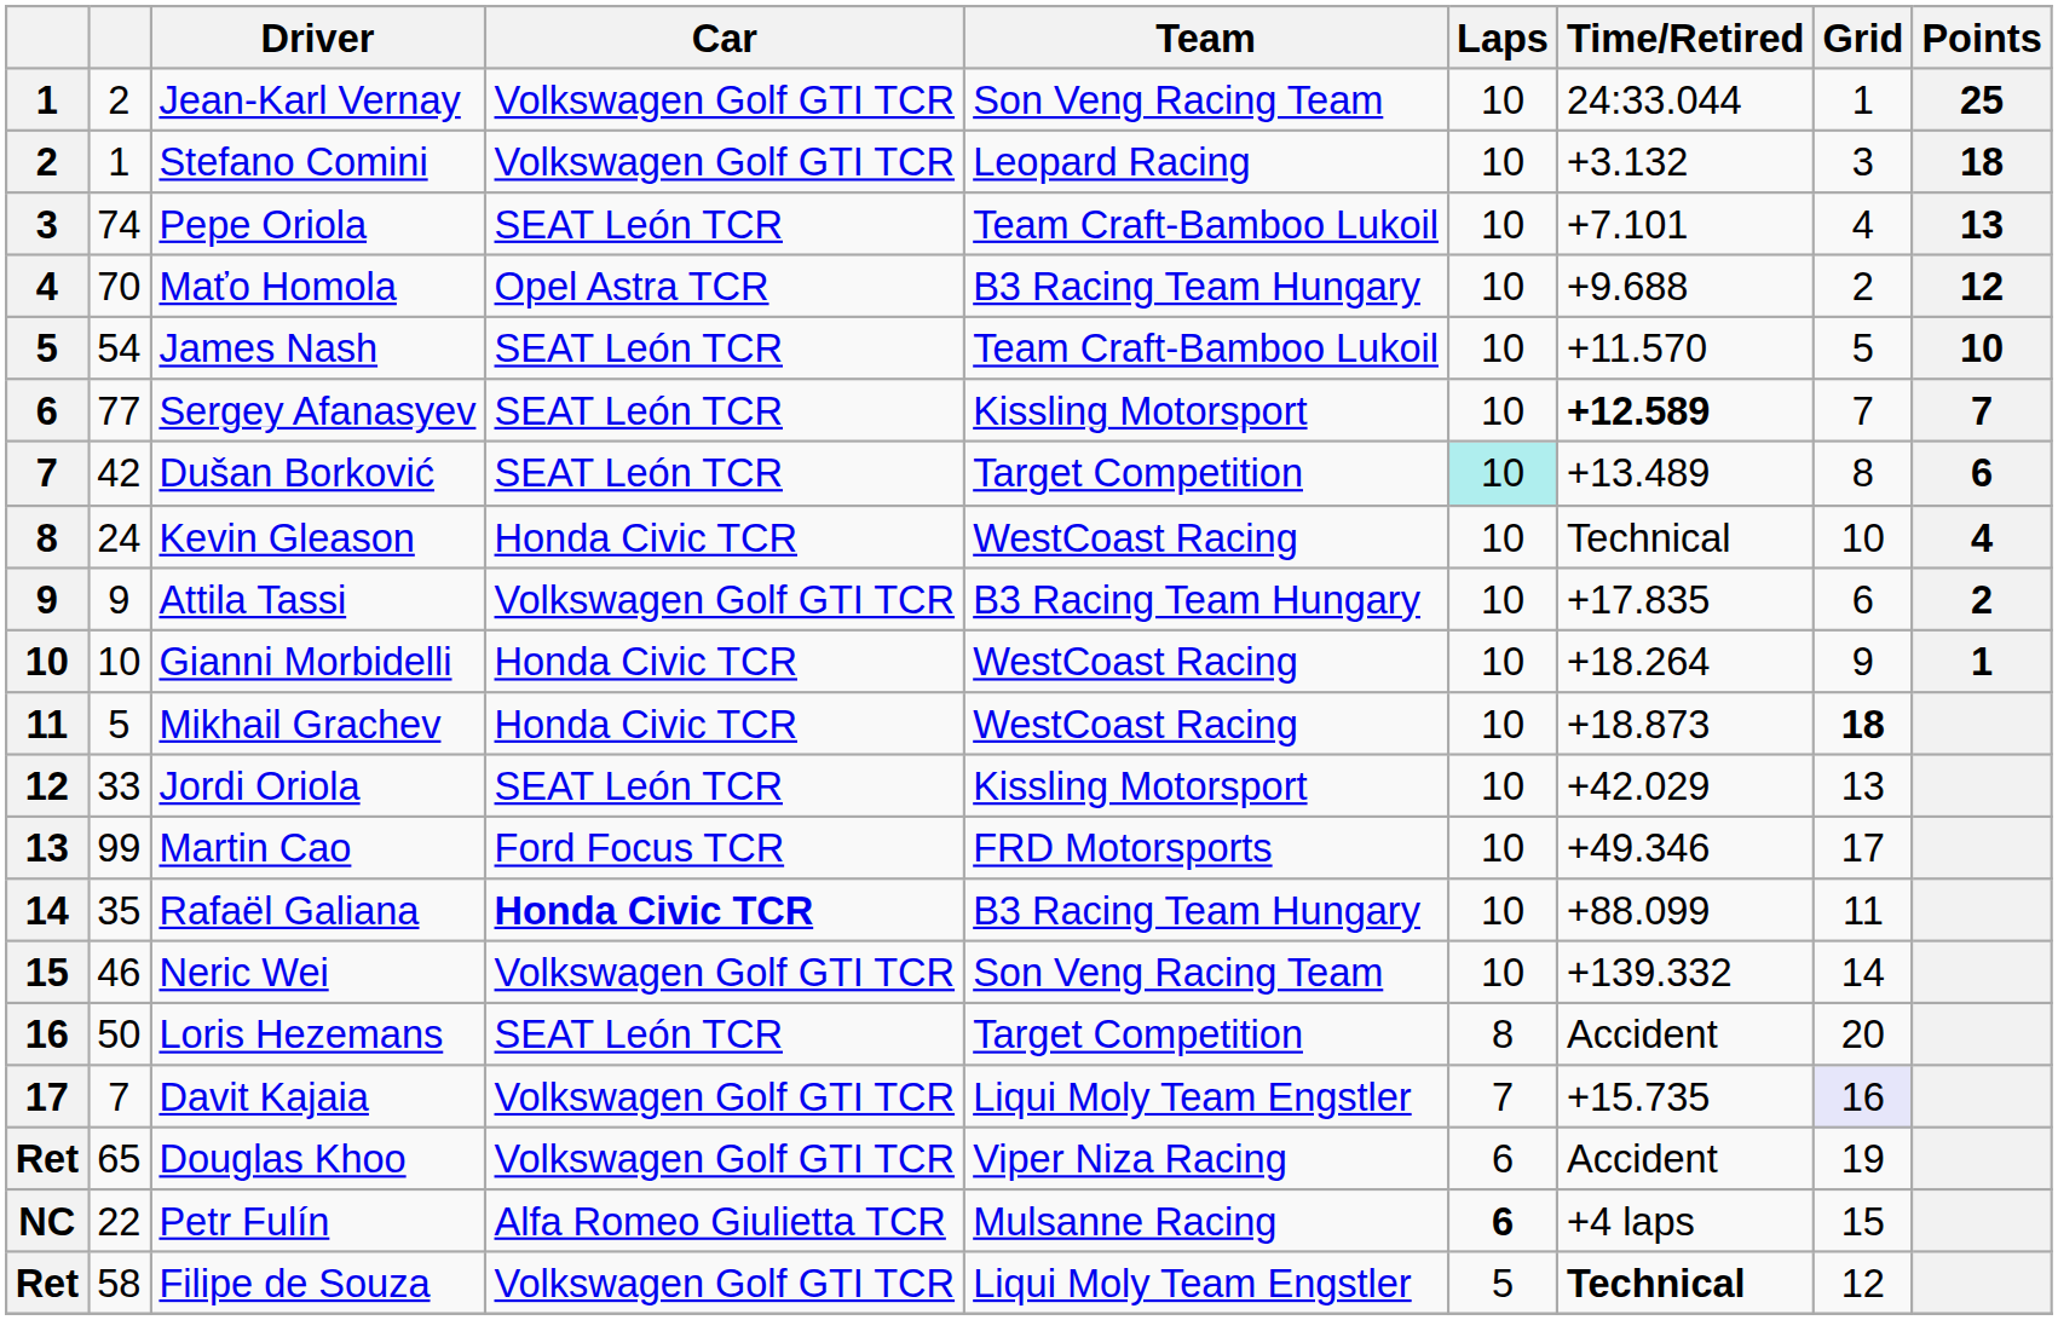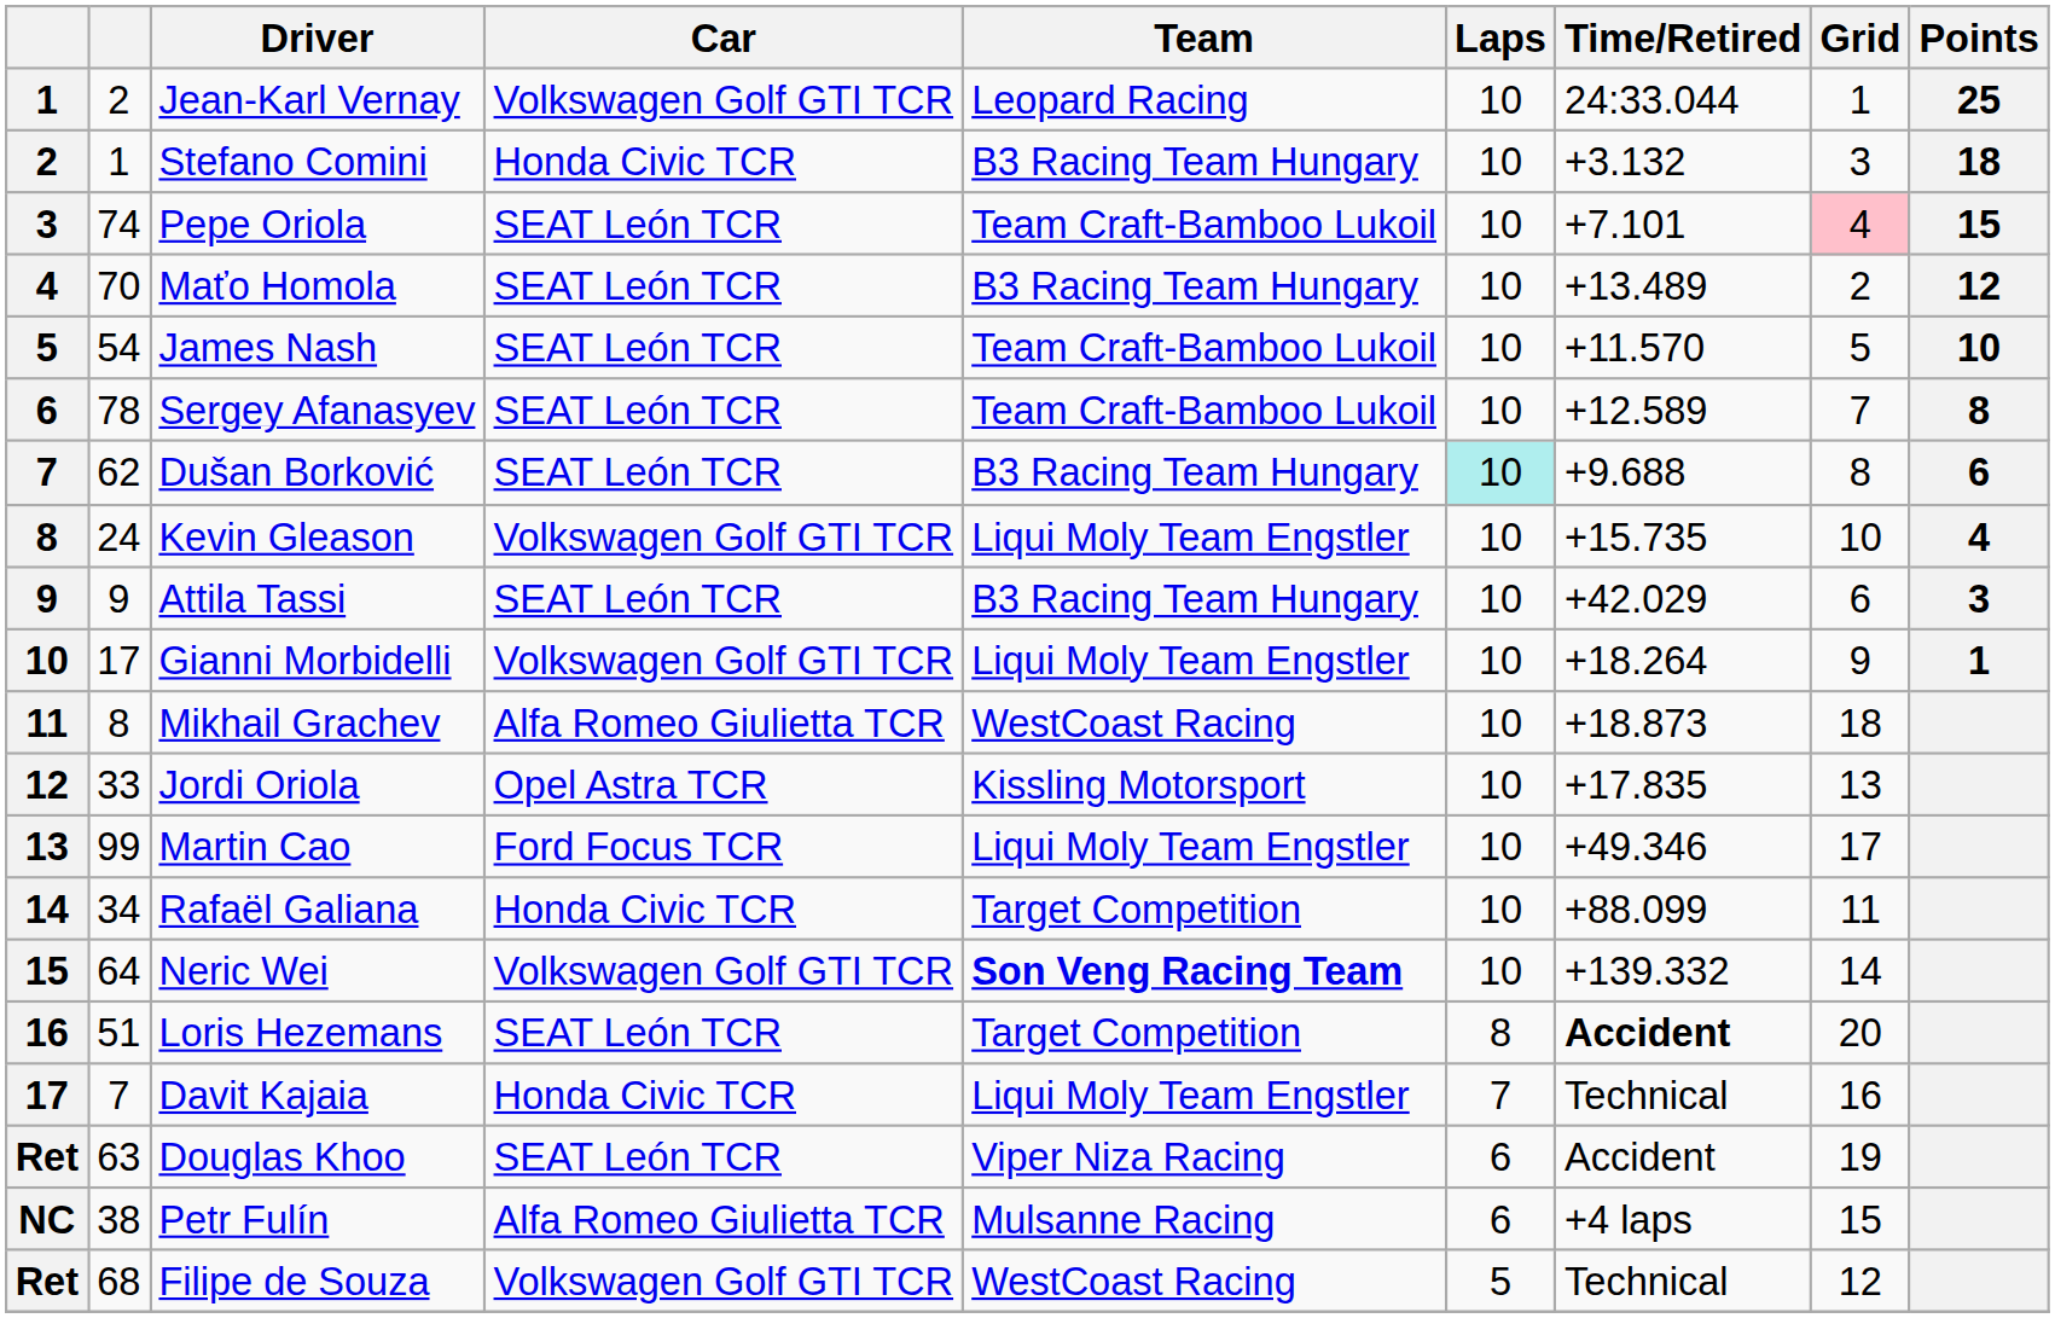 <table class="wikitable sortable" style="font-size:95%">
 <tr>
 <th></th>
 <th></th>
 <th>Driver</th>
 <th>Car</th>
 <th>Team</th>
 <th>Laps</th>
 <th>Time/Retired</th>
 <th>Grid</th>
 <th>Points</th>
 </tr>
 <tr>
 <th>1</th>
 <td align=center>2</td>
 <td> <a href='#'>Jean-Karl Vernay</a></td>
 <td><a href='#'>Volkswagen Golf GTI TCR</a></td>
-<td> <a href='#'>Son Veng Racing Team</a></td>
+<td> <a href='#'>Leopard Racing</a></td>
 <td align=center>10</td>
 <td>24:33.044</td>
 <td align=center>1</td>
 <th>25</th>
 </tr>
 <tr>
 <th>2</th>
 <td align=center>1</td>
 <td> <a href='#'>Stefano Comini</a></td>
-<td><a href='#'>Volkswagen Golf GTI TCR</a></td>
-<td> <a href='#'>Leopard Racing</a></td>
+<td><a href='#'>Honda Civic TCR</a></td>
+<td> <a href='#'>B3 Racing Team Hungary</a></td>
 <td align=center>10</td>
 <td>+3.132</td>
 <td align=center>3</td>
 <th>18</th>
 </tr>
 <tr>
 <th>3</th>
 <td align=center>74</td>
 <td> <a href='#'>Pepe Oriola</a></td>
 <td><a href='#'>SEAT León TCR</a></td>
 <td> <a href='#'>Team Craft-Bamboo Lukoil</a></td>
 <td align=center>10</td>
 <td>+7.101</td>
-<td align=center>4</td>
-<th>13</th>
+<td align=center style="background: pink;">4</td>
+<th>15</th>
 </tr>
 <tr>
 <th>4</th>
 <td align=center>70</td>
 <td> <a href='#'>Maťo Homola</a></td>
-<td><a href='#'>Opel Astra TCR</a></td>
+<td><a href='#'>SEAT León TCR</a></td>
 <td> <a href='#'>B3 Racing Team Hungary</a></td>
 <td align=center>10</td>
-<td>+9.688</td>
+<td>+13.489</td>
 <td align=center>2</td>
 <th>12</th>
 </tr>
 <tr>
 <th>5</th>
 <td align=center>54</td>
 <td> <a href='#'>James Nash</a></td>
 <td><a href='#'>SEAT León TCR</a></td>
 <td> <a href='#'>Team Craft-Bamboo Lukoil</a></td>
 <td align=center>10</td>
 <td>+11.570</td>
 <td align=center>5</td>
 <th>10</th>
 </tr>
 <tr>
 <th>6</th>
-<td align=center>77</td>
+<td align=center>78</td>
 <td> <a href='#'>Sergey Afanasyev</a></td>
 <td><a href='#'>SEAT León TCR</a></td>
-<td> <a href='#'>Kissling Motorsport</a></td>
+<td> <a href='#'>Team Craft-Bamboo Lukoil</a></td>
 <td align=center>10</td>
-<td><strong>+12.589</strong></td>
+<td>+12.589</td>
 <td align=center>7</td>
-<th>7</th>
+<th>8</th>
 </tr>
 <tr>
 <th>7</th>
-<td align=center>42</td>
+<td align=center>62</td>
 <td> <a href='#'>Dušan Borković</a></td>
 <td><a href='#'>SEAT León TCR</a></td>
-<td> <a href='#'>Target Competition</a></td>
+<td> <a href='#'>B3 Racing Team Hungary</a></td>
 <td align=center style="background: paleturquoise;">10</td>
-<td>+13.489</td>
+<td>+9.688</td>
 <td align=center>8</td>
 <th>6</th>
 </tr>
 <tr>
 <th>8</th>
 <td align=center>24</td>
 <td> <a href='#'>Kevin Gleason</a></td>
-<td><a href='#'>Honda Civic TCR</a></td>
-<td> <a href='#'>WestCoast Racing</a></td>
+<td><a href='#'>Volkswagen Golf GTI TCR</a></td>
+<td> <a href='#'>Liqui Moly Team Engstler</a></td>
 <td align=center>10</td>
-<td>Technical</td>
+<td>+15.735</td>
 <td align=center>10</td>
 <th>4</th>
 </tr>
 <tr>
 <th>9</th>
 <td align=center>9</td>
 <td> <a href='#'>Attila Tassi</a></td>
-<td><a href='#'>Volkswagen Golf GTI TCR</a></td>
+<td><a href='#'>SEAT León TCR</a></td>
 <td> <a href='#'>B3 Racing Team Hungary</a></td>
 <td align=center>10</td>
-<td>+17.835</td>
+<td>+42.029</td>
 <td align=center>6</td>
-<th>2</th>
+<th>3</th>
 </tr>
 <tr>
 <th>10</th>
-<td align=center>10</td>
+<td align=center>17</td>
 <td> <a href='#'>Gianni Morbidelli</a></td>
-<td><a href='#'>Honda Civic TCR</a></td>
-<td> <a href='#'>WestCoast Racing</a></td>
+<td><a href='#'>Volkswagen Golf GTI TCR</a></td>
+<td> <a href='#'>Liqui Moly Team Engstler</a></td>
 <td align=center>10</td>
 <td>+18.264</td>
 <td align=center>9</td>
 <th>1</th>
 </tr>
 <tr>
 <th>11</th>
-<td align=center>5</td>
+<td align=center>8</td>
 <td> <a href='#'>Mikhail Grachev</a></td>
-<td><a href='#'>Honda Civic TCR</a></td>
+<td><a href='#'>Alfa Romeo Giulietta TCR</a></td>
 <td> <a href='#'>WestCoast Racing</a></td>
 <td align=center>10</td>
 <td>+18.873</td>
-<td align=center><strong>18</strong></td>
+<td align=center>18</td>
 <th></th>
 </tr>
 <tr>
 <th>12</th>
 <td align=center>33</td>
 <td> <a href='#'>Jordi Oriola</a></td>
-<td><a href='#'>SEAT León TCR</a></td>
+<td><a href='#'>Opel Astra TCR</a></td>
 <td> <a href='#'>Kissling Motorsport</a></td>
 <td align=center>10</td>
-<td>+42.029</td>
+<td>+17.835</td>
 <td align=center>13</td>
 <th></th>
 </tr>
 <tr>
 <th>13</th>
 <td align=center>99</td>
 <td> <a href='#'>Martin Cao</a></td>
 <td><a href='#'>Ford Focus TCR</a></td>
-<td> <a href='#'>FRD Motorsports</a></td>
+<td> <a href='#'>Liqui Moly Team Engstler</a></td>
 <td align=center>10</td>
 <td>+49.346</td>
 <td align=center>17</td>
 <th></th>
 </tr>
 <tr>
 <th>14</th>
-<td align=center>35</td>
+<td align=center>34</td>
 <td> <a href='#'>Rafaël Galiana</a></td>
-<td><strong><a href='#'>Honda Civic TCR</a></strong></td>
-<td> <a href='#'>B3 Racing Team Hungary</a></td>
+<td><a href='#'>Honda Civic TCR</a></td>
+<td> <a href='#'>Target Competition</a></td>
 <td align=center>10</td>
 <td>+88.099</td>
 <td align=center>11</td>
 <th></th>
 </tr>
 <tr>
 <th>15</th>
-<td align=center>46</td>
+<td align=center>64</td>
 <td> <a href='#'>Neric Wei</a></td>
 <td><a href='#'>Volkswagen Golf GTI TCR</a></td>
-<td> <a href='#'>Son Veng Racing Team</a></td>
+<td><strong> <a href='#'>Son Veng Racing Team</a></strong></td>
 <td align=center>10</td>
 <td>+139.332</td>
 <td align=center>14</td>
 <th></th>
 </tr>
 <tr>
 <th>16</th>
-<td align=center>50</td>
+<td align=center>51</td>
 <td> <a href='#'>Loris Hezemans</a></td>
 <td><a href='#'>SEAT León TCR</a></td>
 <td> <a href='#'>Target Competition</a></td>
 <td align=center>8</td>
-<td>Accident</td>
+<td><strong>Accident</strong></td>
 <td align=center>20</td>
 <th></th>
 </tr>
 <tr>
 <th>17</th>
 <td align=center>7</td>
 <td> <a href='#'>Davit Kajaia</a></td>
-<td><a href='#'>Volkswagen Golf GTI TCR</a></td>
+<td><a href='#'>Honda Civic TCR</a></td>
 <td> <a href='#'>Liqui Moly Team Engstler</a></td>
 <td align=center>7</td>
-<td>+15.735</td>
-<td align=center style="background: lavender;">16</td>
+<td>Technical</td>
+<td align=center>16</td>
 <th></th>
 </tr>
 <tr>
 <th>Ret</th>
-<td align=center>65</td>
+<td align=center>63</td>
 <td> <a href='#'>Douglas Khoo</a></td>
-<td><a href='#'>Volkswagen Golf GTI TCR</a></td>
+<td><a href='#'>SEAT León TCR</a></td>
 <td> <a href='#'>Viper Niza Racing</a></td>
 <td align=center>6</td>
 <td>Accident</td>
 <td align=center>19</td>
 <th></th>
 </tr>
 <tr>
 <th>NC</th>
-<td align=center>22</td>
+<td align=center>38</td>
 <td> <a href='#'>Petr Fulín</a></td>
 <td><a href='#'>Alfa Romeo Giulietta TCR</a></td>
 <td> <a href='#'>Mulsanne Racing</a></td>
-<td align=center><strong>6</strong></td>
+<td align=center>6</td>
 <td>+4 laps</td>
 <td align=center>15</td>
 <th></th>
 </tr>
 <tr>
 <th>Ret</th>
-<td align=center>58</td>
+<td align=center>68</td>
 <td> <a href='#'>Filipe de Souza</a></td>
 <td><a href='#'>Volkswagen Golf GTI TCR</a></td>
-<td> <a href='#'>Liqui Moly Team Engstler</a></td>
+<td> <a href='#'>WestCoast Racing</a></td>
 <td align=center>5</td>
-<td><strong>Technical</strong></td>
+<td>Technical</td>
 <td align=center>12</td>
 <th></th>
 </tr>
 <tr>
 </tr>
 </table>
